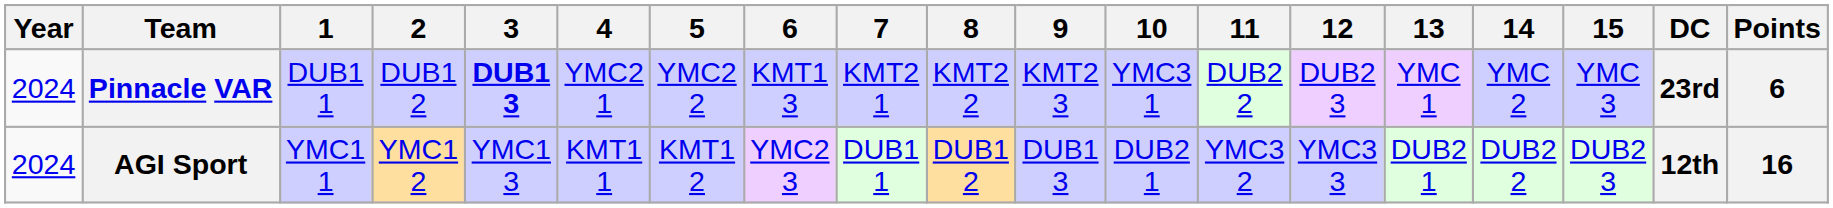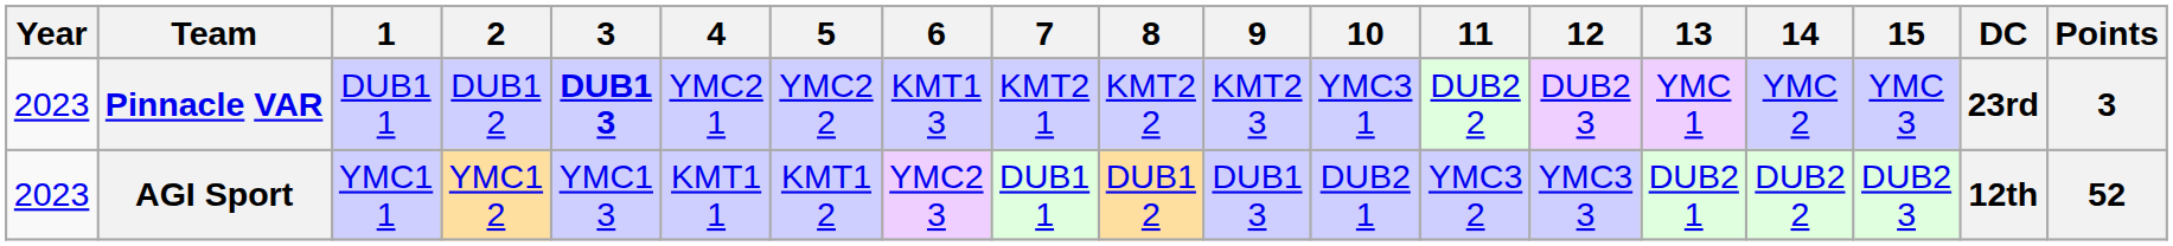 <table class="wikitable" style="text-align:center; font-size:85%">
 <tr>
 <th>Year</th>
 <th>Team</th>
 <th>1</th>
 <th>2</th>
 <th>3</th>
 <th>4</th>
 <th>5</th>
 <th>6</th>
 <th>7</th>
 <th>8</th>
 <th>9</th>
 <th>10</th>
 <th>11</th>
 <th>12</th>
 <th>13</th>
 <th>14</th>
 <th>15</th>
 <th>DC</th>
 <th>Points</th>
 </tr>
 <tr>
-<td><a href='#'>2024</a></td>
+<td><a href='#'>2023</a></td>
 <th nowrap><a href='#'>Pinnacle</a> <a href='#'>VAR</a></th>
 <td style="background:#CFCFFF;"><a href='#'>DUB1<br>1</a><br></td>
 <td style="background:#CFCFFF;"><a href='#'>DUB1<br>2</a><br></td>
 <td style="background:#CFCFFF;"><strong><a href='#'>DUB1<br>3</a><br></strong></td>
 <td style="background:#CFCFFF;"><a href='#'>YMC2<br>1</a><br></td>
 <td style="background:#CFCFFF;"><a href='#'>YMC2<br>2</a><br></td>
 <td style="background:#CFCFFF;"><a href='#'>KMT1<br>3</a> <br> </td>
 <td style="background:#CFCFFF;"><a href='#'>KMT2<br>1</a> <br> </td>
 <td style="background:#CFCFFF;"><a href='#'>KMT2<br>2</a><br> </td>
 <td style="background:#CFCFFF;"><a href='#'>KMT2<br>3</a> <br> </td>
 <td style="background:#CFCFFF;"><a href='#'>YMC3<br>1</a><br></td>
 <td style="background:#DFFFDF;"><a href='#'>DUB2<br>2</a><br></td>
 <td style="background:#EFCFFF;"><a href='#'>DUB2<br>3</a><br></td>
 <td style="background:#EFCFFF;"><a href='#'>YMC<br>1</a><br></td>
 <td style="background:#CFCFFF;"><a href='#'>YMC<br>2</a><br></td>
 <td style="background:#CFCFFF;"><a href='#'>YMC<br>3</a><br></td>
 <th>23rd</th>
-<th>6</th>
+<th>3</th>
 </tr>
 <tr>
-<td><a href='#'>2024</a></td>
+<td><a href='#'>2023</a></td>
 <th nowrap>AGI Sport</th>
 <td style="background:#CFCFFF;"><a href='#'>YMC1<br>1</a><br></td>
 <td style="background:#FFDF9F;"><a href='#'>YMC1<br>2</a><br></td>
 <td style="background:#CFCFFF;"><a href='#'>YMC1<br>3</a><br></td>
 <td style="background:#CFCFFF;"><a href='#'>KMT1<br>1</a> <br> </td>
 <td style="background:#CFCFFF;"><a href='#'>KMT1<br>2</a> <br> </td>
 <td style="background:#EFCFFF;"><a href='#'>YMC2<br>3</a><br></td>
 <td style="background:#DFFFDF;"><a href='#'>DUB1<br>1</a><br></td>
 <td style="background:#FFDF9F;"><a href='#'>DUB1<br>2</a><br></td>
 <td style="background:#CFCFFF;"><a href='#'>DUB1<br>3</a><br></td>
 <td style="background:#CFCFFF;"><a href='#'>DUB2<br>1</a><br></td>
 <td style="background:#CFCFFF;"><a href='#'>YMC3<br>2</a><br></td>
 <td style="background:#CFCFFF;"><a href='#'>YMC3<br>3</a><br></td>
 <td style="background:#DFFFDF;"><a href='#'>DUB2<br>1</a><br></td>
 <td style="background:#DFFFDF;"><a href='#'>DUB2<br>2</a><br></td>
 <td style="background:#DFFFDF;"><a href='#'>DUB2<br>3</a><br></td>
 <th>12th</th>
-<th>16</th>
+<th>52</th>
 </tr>
 </table>
